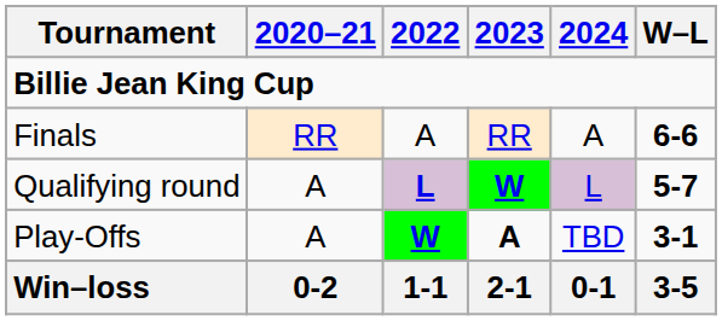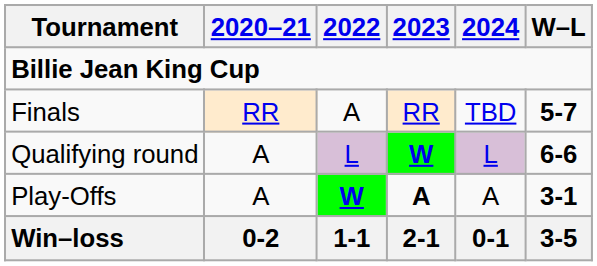 <table class=wikitable style=text-align:center;font-size:80%>
 <tr>
 <th>Tournament</th>
 <th><a href='#'>2020–21</a></th>
 <th><a href='#'>2022</a></th>
 <th><a href='#'>2023</a></th>
 <th><a href='#'>2024</a></th>
 <th>W–L</th>
 </tr>
 <tr>
 <td colspan=40 align=left><strong>Billie Jean King Cup</strong></td>
 </tr>
 <tr>
 <td align=left>Finals</td>
 <td bgcolor=ffebcd><a href='#'>RR</a></td>
 <td>A</td>
 <td bgcolor=ffebcd><a href='#'>RR</a></td>
-<td>A</td>
-<td><strong>6-6</strong></td>
+<td><a href='#'>TBD</a></td>
+<td><strong>5-7</strong></td>
 </tr>
 <tr>
 <td align=left>Qualifying round</td>
 <td>A</td>
-<td bgcolor=thistle><strong><a href='#'>L</a></strong></td>
+<td bgcolor=thistle><a href='#'>L</a></td>
 <td bgcolor=lime><a href='#'><strong>W</strong></a></td>
 <td bgcolor=thistle><a href='#'>L</a></td>
-<td><strong>5-7</strong></td>
+<td><strong>6-6</strong></td>
 </tr>
 <tr>
 <td align=left>Play-Offs</td>
 <td>A</td>
 <td bgcolor=lime><a href='#'><strong>W</strong></a></td>
 <td><strong>A</strong></td>
-<td><a href='#'>TBD</a></td>
+<td>A</td>
 <td><strong>3-1</strong></td>
 </tr>
 <tr>
 <th style=text-align:left>Win–loss</th>
 <th>0-2</th>
 <th>1-1</th>
 <th>2-1</th>
 <th>0-1</th>
 <th>3-5</th>
 </tr>
 </table>
